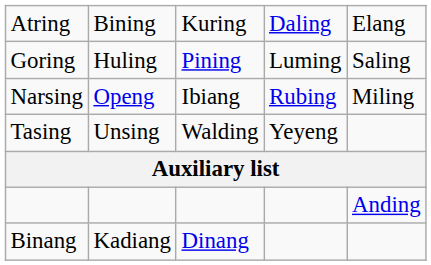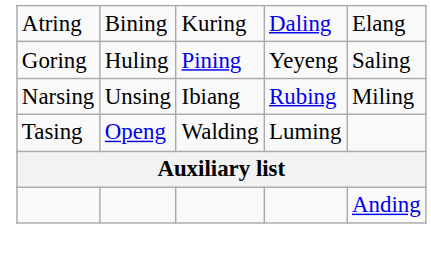 <table class="wikitable" align=right>
 <tr>
 <td>Atring</td>
 <td>Bining</td>
 <td>Kuring</td>
 <td><a href='#'>Daling</a></td>
 <td>Elang</td>
 </tr>
 <tr>
 <td>Goring</td>
 <td>Huling</td>
 <td><a href='#'>Pining</a></td>
-<td>Luming</td>
+<td>Yeyeng</td>
 <td>Saling</td>
 </tr>
 <tr>
 <td>Narsing</td>
-<td><a href='#'>Openg</a></td>
+<td>Unsing</td>
 <td>Ibiang</td>
 <td><a href='#'>Rubing</a></td>
 <td>Miling</td>
 </tr>
 <tr>
 <td>Tasing</td>
-<td>Unsing</td>
+<td><a href='#'>Openg</a></td>
 <td>Walding</td>
-<td>Yeyeng</td>
+<td>Luming</td>
 <td></td>
 </tr>
 <tr>
 <th colspan=5>Auxiliary list</th>
 </tr>
 <tr>
 <td></td>
 <td></td>
 <td></td>
 <td></td>
 <td><a href='#'>Anding</a></td>
 </tr>
-<tr>
-<td>Binang</td>
-<td>Kadiang</td>
-<td><a href='#'>Dinang</a></td>
-<td></td>
-<td></td>
-</tr>
 </table>
